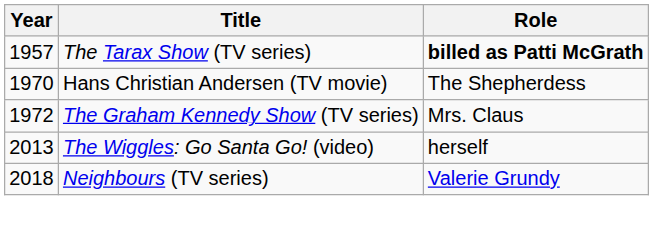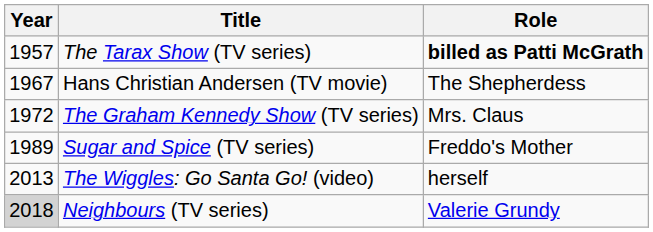 <table class="wikitable">
 <tr>
 <th>Year</th>
 <th>Title</th>
 <th>Role</th>
 </tr>
 <tr>
 <td>1957</td>
 <td><em>The <a href='#'>Tarax Show</a></em> (TV series)</td>
 <td><strong>billed as Patti McGrath</strong></td>
 </tr>
 <tr>
-<td>1970</td>
+<td>1967</td>
 <td>Hans Christian Andersen (TV movie)</td>
 <td>The Shepherdess</td>
 </tr>
 <tr>
 <td>1972</td>
 <td><em><a href='#'>The Graham Kennedy Show</a></em> (TV series)</td>
 <td>Mrs. Claus</td>
 </tr>
 <tr>
+<td>1989</td>
+<td><em><a href='#'>Sugar and Spice</a></em> (TV series)</td>
+<td>Freddo's Mother</td>
+</tr>
+<tr>
 <td>2013</td>
 <td><em><a href='#'>The Wiggles</a>: Go Santa Go!</em> (video)</td>
 <td>herself</td>
 </tr>
 <tr>
-<td>2018</td>
+<td style="background: lightgrey;">2018</td>
 <td><em><a href='#'>Neighbours</a></em> (TV series)</td>
 <td><a href='#'>Valerie Grundy</a></td>
 </tr>
 </table>
